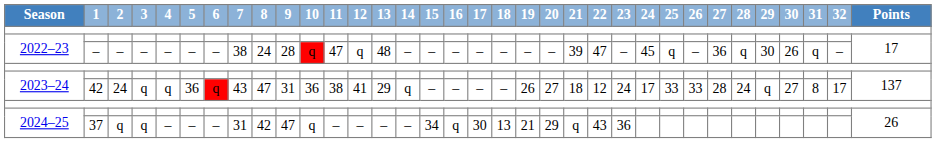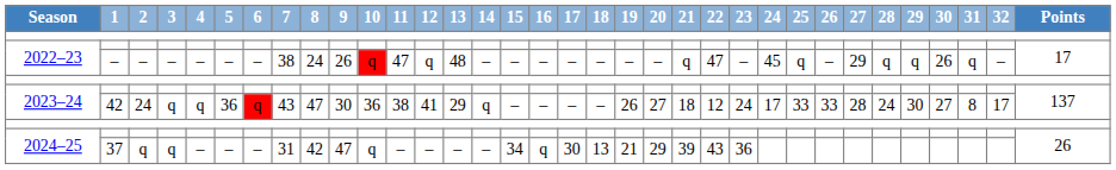 <table cellpadding="3" cellspacing="0" border="1" style="background:#ffffff; font-size:80%; line-height:13px; border:grey solid 1px; border-collapse:collapse;">
 <tr style="background:#ccc; text-align:center; color:white">
 <td style="background:#4180be;" width="65px"><strong>Season</strong></td>
 <td style="background:#8CB2D8;" width="15px"><strong>1</strong></td>
 <td style="background:#8CB2D8;" width="15px"><strong>2</strong></td>
 <td style="background:#8CB2D8;" width="15px"><strong>3</strong></td>
 <td style="background:#8CB2D8;" width="15px"><strong>4</strong></td>
 <td style="background:#8CB2D8;" width="15px"><strong>5</strong></td>
 <td style="background:#8CB2D8;" width="15px"><strong>6</strong></td>
 <td style="background:#8CB2D8;" width="15px"><strong>7</strong></td>
 <td style="background:#8CB2D8;" width="15px"><strong>8</strong></td>
 <td style="background:#8CB2D8;" width="15px"><strong>9</strong></td>
 <td style="background:#8CB2D8;" width="15px"><strong>10</strong></td>
 <td style="background:#8CB2D8;" width="15px"><strong>11</strong></td>
 <td style="background:#8CB2D8;" width="15px"><strong>12</strong></td>
 <td style="background:#8CB2D8;" width="15px"><strong>13</strong></td>
 <td style="background:#8CB2D8;" width="15px"><strong>14</strong></td>
 <td style="background:#8CB2D8;" width="15px"><strong>15</strong></td>
 <td style="background:#8CB2D8;" width="15px"><strong>16</strong></td>
 <td style="background:#8CB2D8;" width="15px"><strong>17</strong></td>
 <td style="background:#8CB2D8;" width="15px"><strong>18</strong></td>
 <td style="background:#8CB2D8;" width="15px"><strong>19</strong></td>
 <td style="background:#8CB2D8;" width="15px"><strong>20</strong></td>
 <td style="background:#8CB2D8;" width="15px"><strong>21</strong></td>
 <td style="background:#8CB2D8;" width="15px"><strong>22</strong></td>
 <td style="background:#8CB2D8;" width="15px"><strong>23</strong></td>
 <td style="background:#8CB2D8;" width="15px"><strong>24</strong></td>
 <td style="background:#8CB2D8;" width="15px"><strong>25</strong></td>
 <td style="background:#8CB2D8;" width="15px"><strong>26</strong></td>
 <td style="background:#8CB2D8;" width="15px"><strong>27</strong></td>
 <td style="background:#8CB2D8;" width="15px"><strong>28</strong></td>
 <td style="background:#8CB2D8;" width="15px"><strong>29</strong></td>
 <td style="background:#8CB2D8;" width="15px"><strong>30</strong></td>
 <td style="background:#8CB2D8;" width="15px"><strong>31</strong></td>
 <td style="background:#8CB2D8;" width="15px"><strong>32</strong></td>
 <td style="background:#4180be;" width="30px"><strong>Points</strong></td>
 </tr>
 <tr>
 <td colspan=34></td>
 </tr>
 <tr align=center>
 <td rowspan="2" style="width:66px;"><a href='#'>2022–23</a></td>
 <th></th>
 <th></th>
 <th></th>
 <th></th>
 <th></th>
 <th></th>
 <th></th>
 <th></th>
 <th></th>
 <th></th>
 <th></th>
 <th></th>
 <th></th>
 <th></th>
 <th></th>
 <th></th>
 <th></th>
 <th></th>
 <th></th>
 <th></th>
 <th></th>
 <th></th>
 <th></th>
 <th></th>
 <th></th>
 <th></th>
 <th></th>
 <th></th>
 <th></th>
 <th></th>
 <th></th>
 <th></th>
 <td rowspan="2" style="width:66px;">17</td>
 </tr>
 <tr align=center>
 <td>–</td>
 <td>–</td>
 <td>–</td>
 <td>–</td>
 <td>–</td>
 <td>–</td>
 <td>38</td>
 <td>24</td>
-<td>28</td>
+<td>26</td>
 <td bgcolor=red>q</td>
 <td>47</td>
 <td>q</td>
 <td>48</td>
 <td>–</td>
 <td>–</td>
 <td>–</td>
 <td>–</td>
 <td>–</td>
 <td>–</td>
 <td>–</td>
-<td>39</td>
+<td>q</td>
 <td>47</td>
 <td>–</td>
 <td>45</td>
 <td>q</td>
 <td>–</td>
-<td>36</td>
+<td>29</td>
 <td>q</td>
-<td>30</td>
+<td>q</td>
 <td>26</td>
 <td>q</td>
 <td>–</td>
 </tr>
 <tr>
 <td colspan=34></td>
 </tr>
 <tr align=center>
 <td rowspan="2" style="width:66px;"><a href='#'>2023–24</a></td>
 <th></th>
 <th></th>
 <th></th>
 <th></th>
 <th></th>
 <th></th>
 <th></th>
 <th></th>
 <th></th>
 <th></th>
 <th></th>
 <th></th>
 <th></th>
 <th></th>
 <th></th>
 <th></th>
 <th></th>
 <th></th>
 <th></th>
 <th></th>
 <th></th>
 <th></th>
 <th></th>
 <th></th>
 <th></th>
 <th></th>
 <th></th>
 <th></th>
 <th></th>
 <th></th>
 <th></th>
 <th></th>
 <td rowspan="2" style="width:66px;">137</td>
 </tr>
 <tr align=center>
 <td>42</td>
 <td>24</td>
 <td>q</td>
 <td>q</td>
 <td>36</td>
 <td bgcolor=red>q</td>
 <td>43</td>
 <td>47</td>
-<td>31</td>
+<td>30</td>
 <td>36</td>
 <td>38</td>
 <td>41</td>
 <td>29</td>
 <td>q</td>
 <td>–</td>
 <td>–</td>
 <td>–</td>
 <td>–</td>
 <td>26</td>
 <td>27</td>
 <td>18</td>
 <td>12</td>
 <td>24</td>
 <td>17</td>
 <td>33</td>
 <td>33</td>
 <td>28</td>
 <td>24</td>
-<td>q</td>
+<td>30</td>
 <td>27</td>
 <td>8</td>
 <td>17</td>
 </tr>
 <tr>
 <td colspan=34></td>
 </tr>
 <tr align=center>
 <td rowspan="2" style="width:66px;"><a href='#'>2024–25</a></td>
 <th></th>
 <th></th>
 <th></th>
 <th></th>
 <th></th>
 <th></th>
 <th></th>
 <th></th>
 <th></th>
 <th></th>
 <th></th>
 <th></th>
 <th></th>
 <th></th>
 <th></th>
 <th></th>
 <th></th>
 <th></th>
 <th></th>
 <th></th>
 <th></th>
 <th></th>
 <th></th>
 <th></th>
 <th></th>
 <th></th>
 <th></th>
 <th></th>
 <th></th>
 <th></th>
 <th></th>
 <th></th>
 <td rowspan="2" style="width:66px;">26</td>
 </tr>
 <tr align=center>
 <td>37</td>
 <td>q</td>
 <td>q</td>
 <td>–</td>
 <td>–</td>
 <td>–</td>
 <td>31</td>
 <td>42</td>
 <td>47</td>
 <td>q</td>
 <td>–</td>
 <td>–</td>
 <td>–</td>
 <td>–</td>
 <td>34</td>
 <td>q</td>
 <td>30</td>
 <td>13</td>
 <td>21</td>
 <td>29</td>
-<td>q</td>
+<td>39</td>
 <td>43</td>
 <td>36</td>
 <td></td>
 <td></td>
 <td></td>
 <td></td>
 <td></td>
 <td></td>
 <td></td>
 <td></td>
 <td></td>
 </tr>
 </table>
